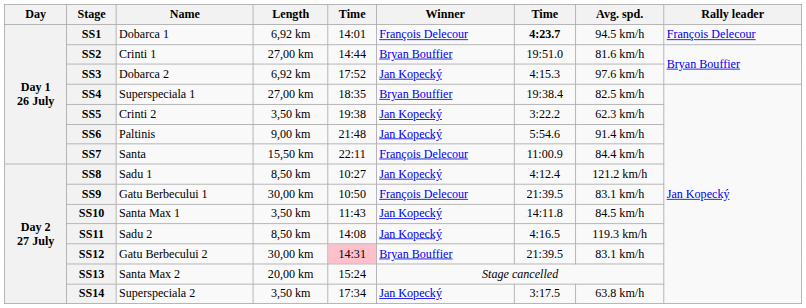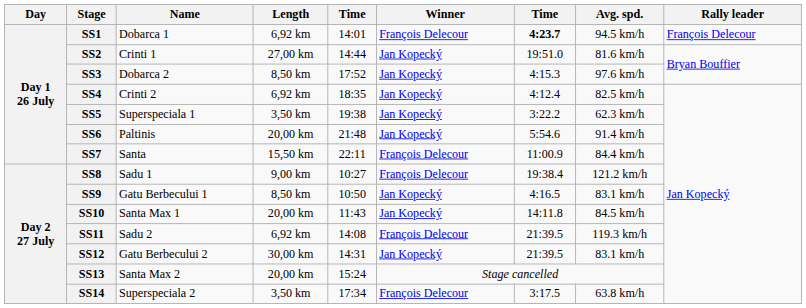 <table class="wikitable"  style="width:100%; text-align:center; font-size:90%; max-width:950px;">
 <tr>
 <th>Day</th>
 <th>Stage</th>
 <th>Name</th>
 <th>Length</th>
 <th>Time</th>
 <th>Winner</th>
 <th>Time</th>
 <th>Avg. spd.</th>
 <th>Rally leader</th>
 </tr>
 <tr>
 <th rowspan=7>Day 1<br>26 July</th>
 <th>SS1</th>
 <td align=left>Dobarca 1</td>
 <td>6,92 km</td>
 <td>14:01</td>
 <td align=left> <a href='#'>François Delecour</a></td>
 <td><strong>4:23.7</strong></td>
 <td>94.5 km/h</td>
 <td style="text-align:left;" rowspan="1"> <a href='#'>François Delecour</a></td>
 </tr>
 <tr>
 <th>SS2</th>
 <td align=left>Crinti 1</td>
 <td>27,00 km</td>
 <td>14:44</td>
-<td align=left> <a href='#'>Bryan Bouffier</a></td>
+<td align=left> <a href='#'>Jan Kopecký</a></td>
 <td>19:51.0</td>
 <td>81.6 km/h</td>
 <td style="text-align:left;" rowspan="2"> <a href='#'>Bryan Bouffier</a></td>
 </tr>
 <tr>
 <th>SS3</th>
 <td align=left>Dobarca 2</td>
-<td>6,92 km</td>
+<td>8,50 km</td>
 <td>17:52</td>
 <td align=left> <a href='#'>Jan Kopecký</a></td>
 <td>4:15.3</td>
 <td>97.6 km/h</td>
 </tr>
 <tr>
 <th>SS4</th>
-<td align=left>Superspeciala 1</td>
-<td>27,00 km</td>
+<td align=left>Crinti 2</td>
+<td>6,92 km</td>
 <td>18:35</td>
-<td align=left> <a href='#'>Bryan Bouffier</a></td>
-<td>19:38.4</td>
+<td align=left> <a href='#'>Jan Kopecký</a></td>
+<td>4:12.4</td>
 <td>82.5 km/h</td>
 <td style="text-align:left;" rowspan="11"> <a href='#'>Jan Kopecký</a></td>
 </tr>
 <tr>
 <th>SS5</th>
-<td align=left>Crinti 2</td>
+<td align=left>Superspeciala 1</td>
 <td>3,50 km</td>
 <td>19:38</td>
 <td align=left> <a href='#'>Jan Kopecký</a></td>
 <td>3:22.2</td>
 <td>62.3 km/h</td>
 </tr>
 <tr>
 <th>SS6</th>
 <td align=left>Paltinis</td>
-<td>9,00 km</td>
+<td>20,00 km</td>
 <td>21:48</td>
 <td align=left> <a href='#'>Jan Kopecký</a></td>
 <td>5:54.6</td>
 <td>91.4 km/h</td>
 </tr>
 <tr>
 <th>SS7</th>
 <td align=left>Santa</td>
 <td>15,50 km</td>
 <td>22:11</td>
 <td align=left> <a href='#'>François Delecour</a></td>
 <td>11:00.9</td>
 <td>84.4 km/h</td>
 </tr>
 <tr>
 <th rowspan=7>Day 2<br>27 July</th>
 <th>SS8</th>
 <td align=left>Sadu 1</td>
-<td>8,50 km</td>
+<td>9,00 km</td>
 <td>10:27</td>
-<td align=left> <a href='#'>Jan Kopecký</a></td>
-<td>4:12.4</td>
+<td align=left> <a href='#'>François Delecour</a></td>
+<td>19:38.4</td>
 <td>121.2 km/h</td>
 </tr>
 <tr>
 <th>SS9</th>
 <td align=left>Gatu Berbecului 1</td>
-<td>30,00 km</td>
+<td>8,50 km</td>
 <td>10:50</td>
-<td align=left> <a href='#'>François Delecour</a></td>
-<td>21:39.5</td>
+<td align=left> <a href='#'>Jan Kopecký</a></td>
+<td>4:16.5</td>
 <td>83.1 km/h</td>
 </tr>
 <tr>
 <th>SS10</th>
 <td align=left>Santa Max 1</td>
-<td>3,50 km</td>
+<td>20,00 km</td>
 <td>11:43</td>
 <td align=left> <a href='#'>Jan Kopecký</a></td>
 <td>14:11.8</td>
 <td>84.5 km/h</td>
 </tr>
 <tr>
 <th>SS11</th>
 <td align=left>Sadu 2</td>
-<td>8,50 km</td>
+<td>6,92 km</td>
 <td>14:08</td>
-<td align=left> <a href='#'>Jan Kopecký</a></td>
-<td>4:16.5</td>
+<td align=left> <a href='#'>François Delecour</a></td>
+<td>21:39.5</td>
 <td>119.3 km/h</td>
 </tr>
 <tr>
 <th>SS12</th>
 <td align=left>Gatu Berbecului 2</td>
 <td>30,00 km</td>
-<td style="background: pink;">14:31</td>
-<td align=left> <a href='#'>Bryan Bouffier</a></td>
+<td>14:31</td>
+<td align=left> <a href='#'>Jan Kopecký</a></td>
 <td>21:39.5</td>
 <td>83.1 km/h</td>
 </tr>
 <tr>
 <th>SS13</th>
 <td align=left>Santa Max 2</td>
 <td>20,00 km</td>
 <td>15:24</td>
 <td style="text-align:center;" colspan="3"><em>Stage cancelled</em></td>
 </tr>
 <tr>
 <th>SS14</th>
 <td align=left>Superspeciala 2</td>
 <td>3,50 km</td>
 <td>17:34</td>
-<td align=left> <a href='#'>Jan Kopecký</a></td>
+<td align=left> <a href='#'>François Delecour</a></td>
 <td>3:17.5</td>
 <td>63.8 km/h</td>
 </tr>
 </table>
